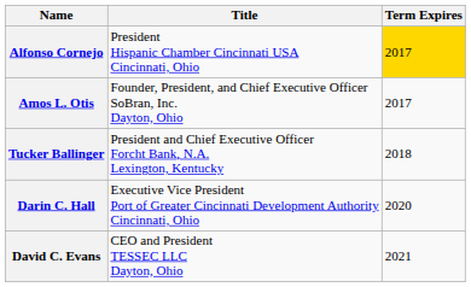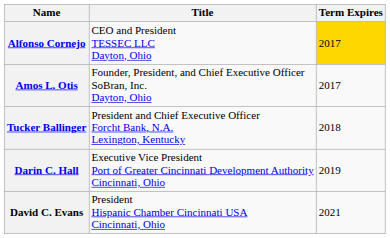 <table class="wikitable sortable">
 <tr>
 <th>Name</th>
 <th>Title</th>
 <th>Term Expires</th>
 </tr>
 <tr>
 <th><a href='#'>Alfonso Cornejo</a></th>
-<td>President<br><a href='#'>Hispanic Chamber Cincinnati USA</a><br><a href='#'>Cincinnati, Ohio</a></td>
+<td>CEO and President<br><a href='#'>TESSEC LLC</a><br><a href='#'>Dayton, Ohio</a></td>
 <td style="background: gold;">2017</td>
 </tr>
 <tr>
 <th><a href='#'>Amos L. Otis</a></th>
 <td>Founder, President, and Chief Executive Officer<br>SoBran, Inc.<br><a href='#'>Dayton, Ohio</a></td>
 <td>2017</td>
 </tr>
 <tr>
 <th><a href='#'>Tucker Ballinger</a></th>
 <td>President and Chief Executive Officer<br><a href='#'>Forcht Bank, N.A.</a><br><a href='#'>Lexington, Kentucky</a></td>
 <td>2018</td>
 </tr>
 <tr>
 <th><a href='#'>Darin C. Hall</a></th>
 <td>Executive Vice President<br><a href='#'>Port of Greater Cincinnati Development Authority</a><br><a href='#'>Cincinnati, Ohio</a></td>
-<td>2020</td>
+<td>2019</td>
 </tr>
 <tr>
 <th>David C. Evans</th>
-<td>CEO and President<br><a href='#'>TESSEC LLC</a><br><a href='#'>Dayton, Ohio</a></td>
+<td>President<br><a href='#'>Hispanic Chamber Cincinnati USA</a><br><a href='#'>Cincinnati, Ohio</a></td>
 <td>2021</td>
 </tr>
 </table>
